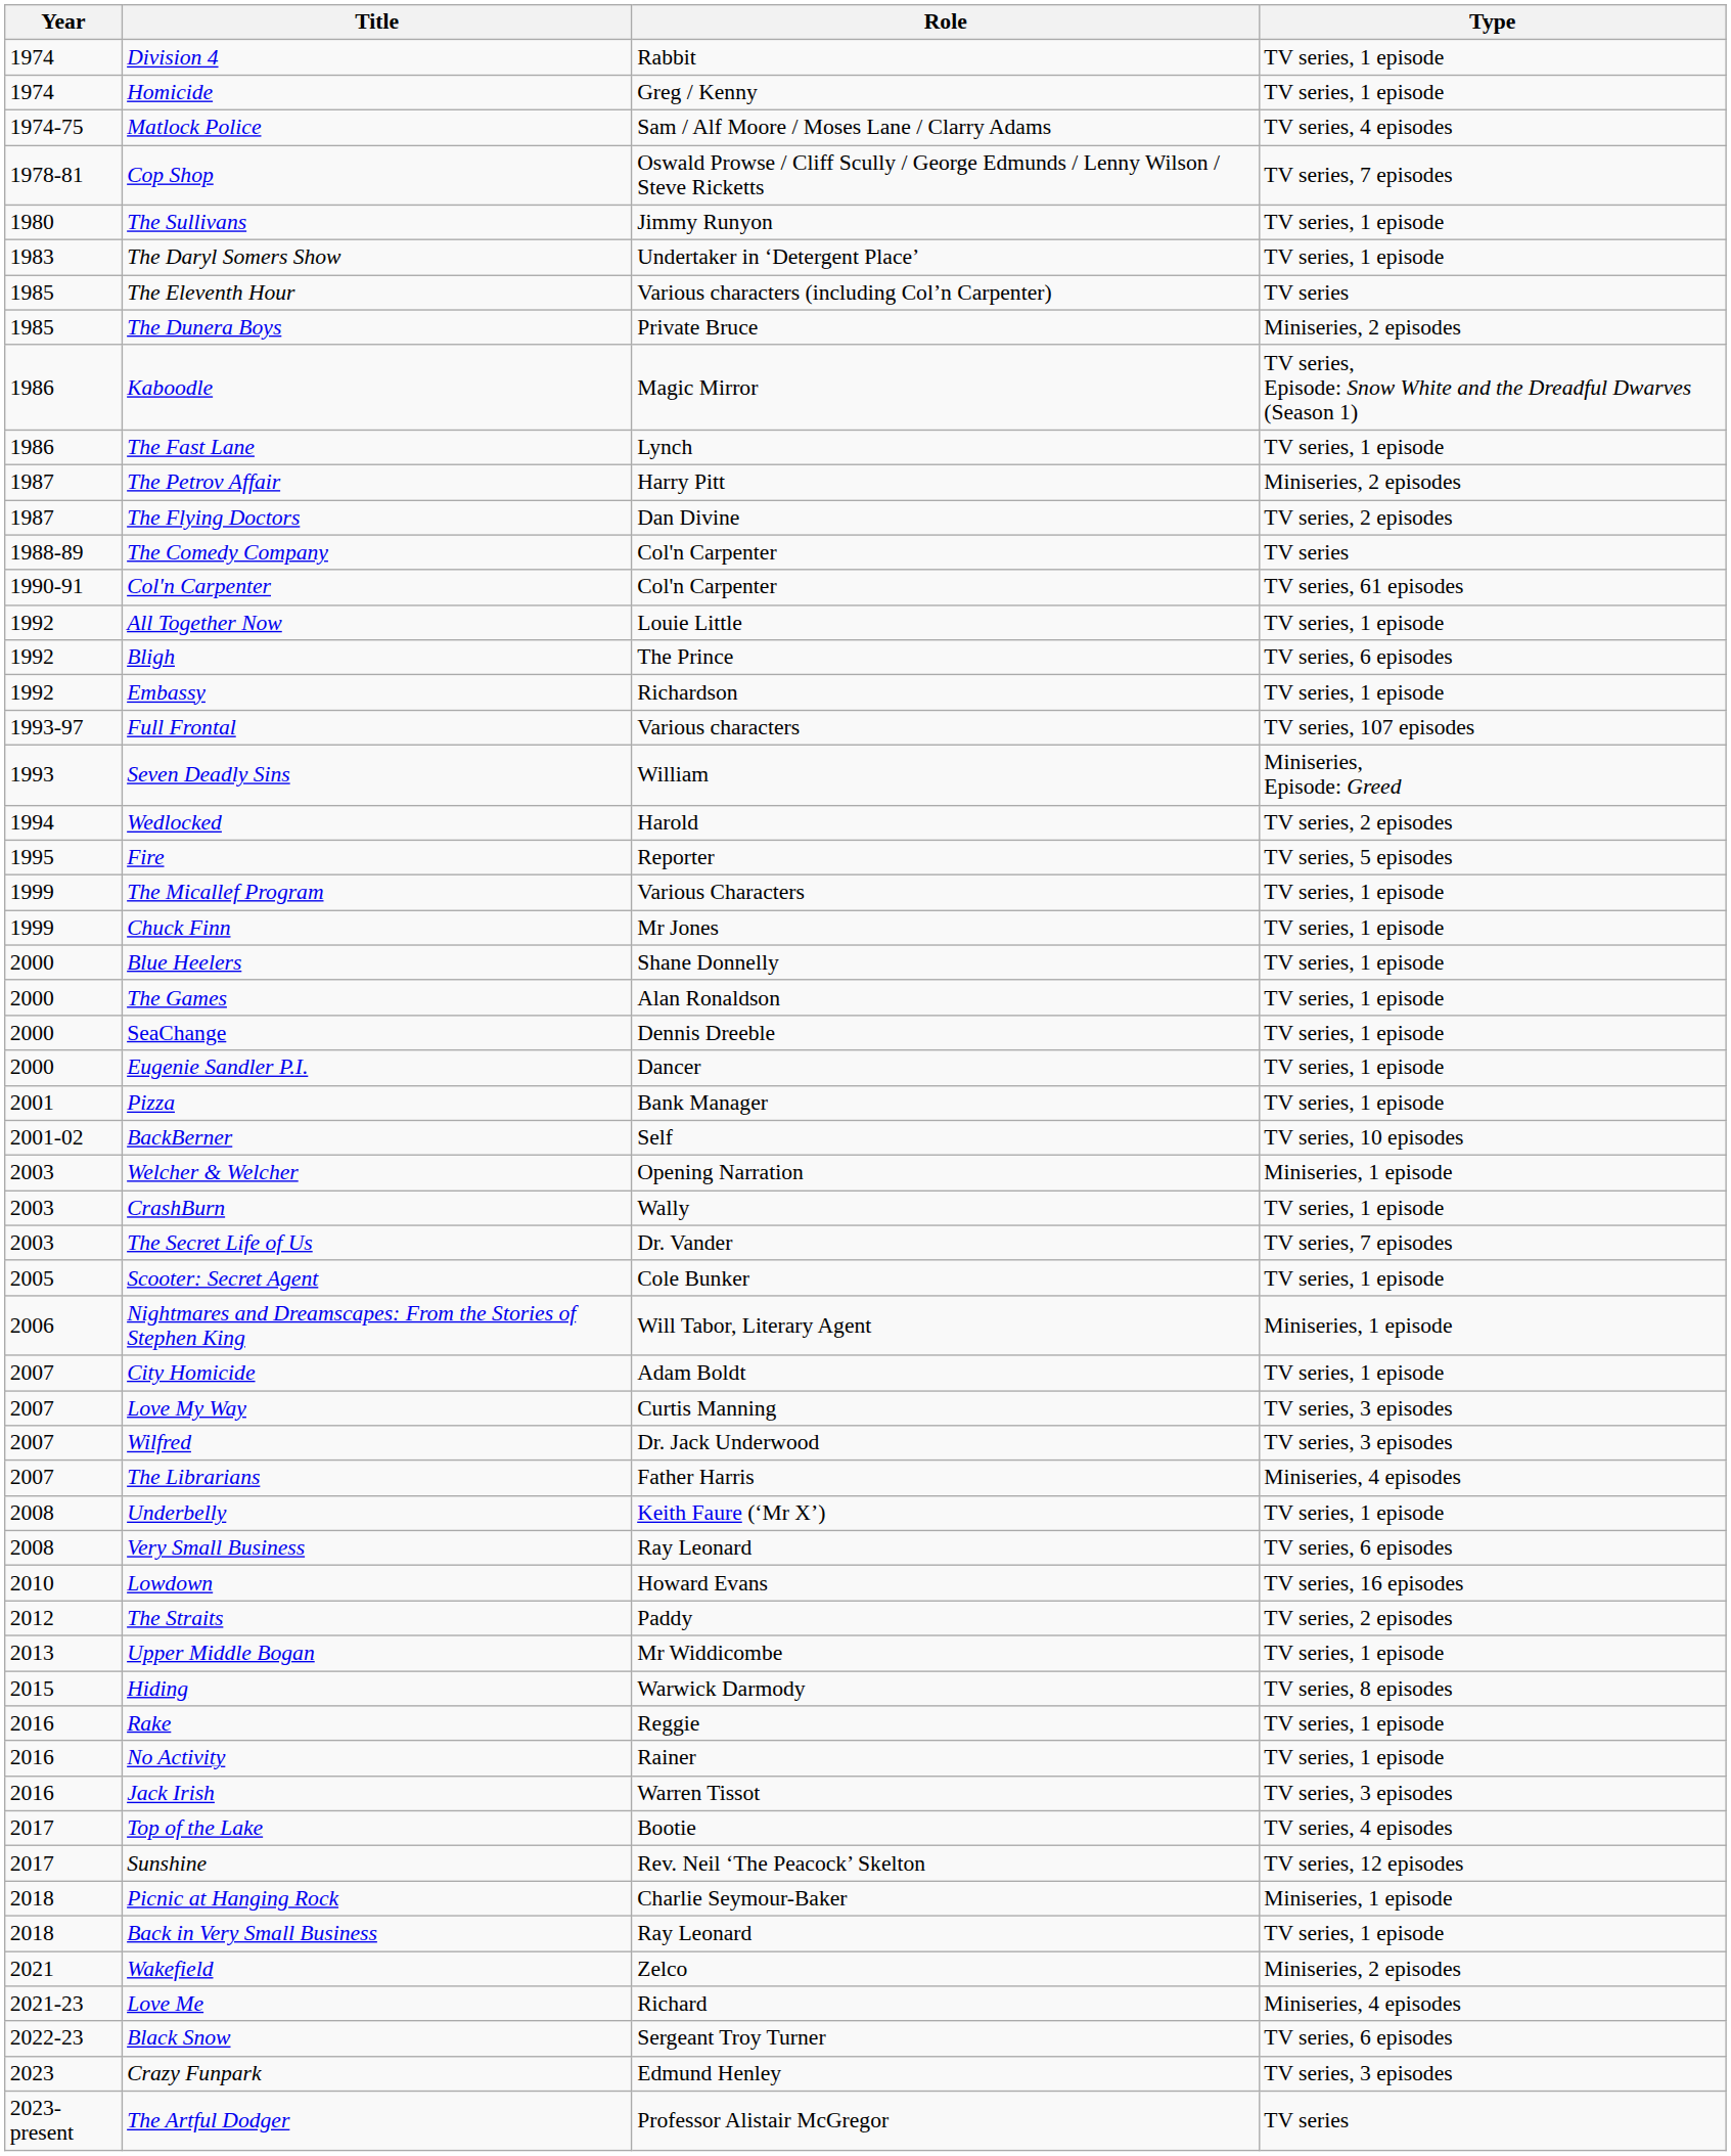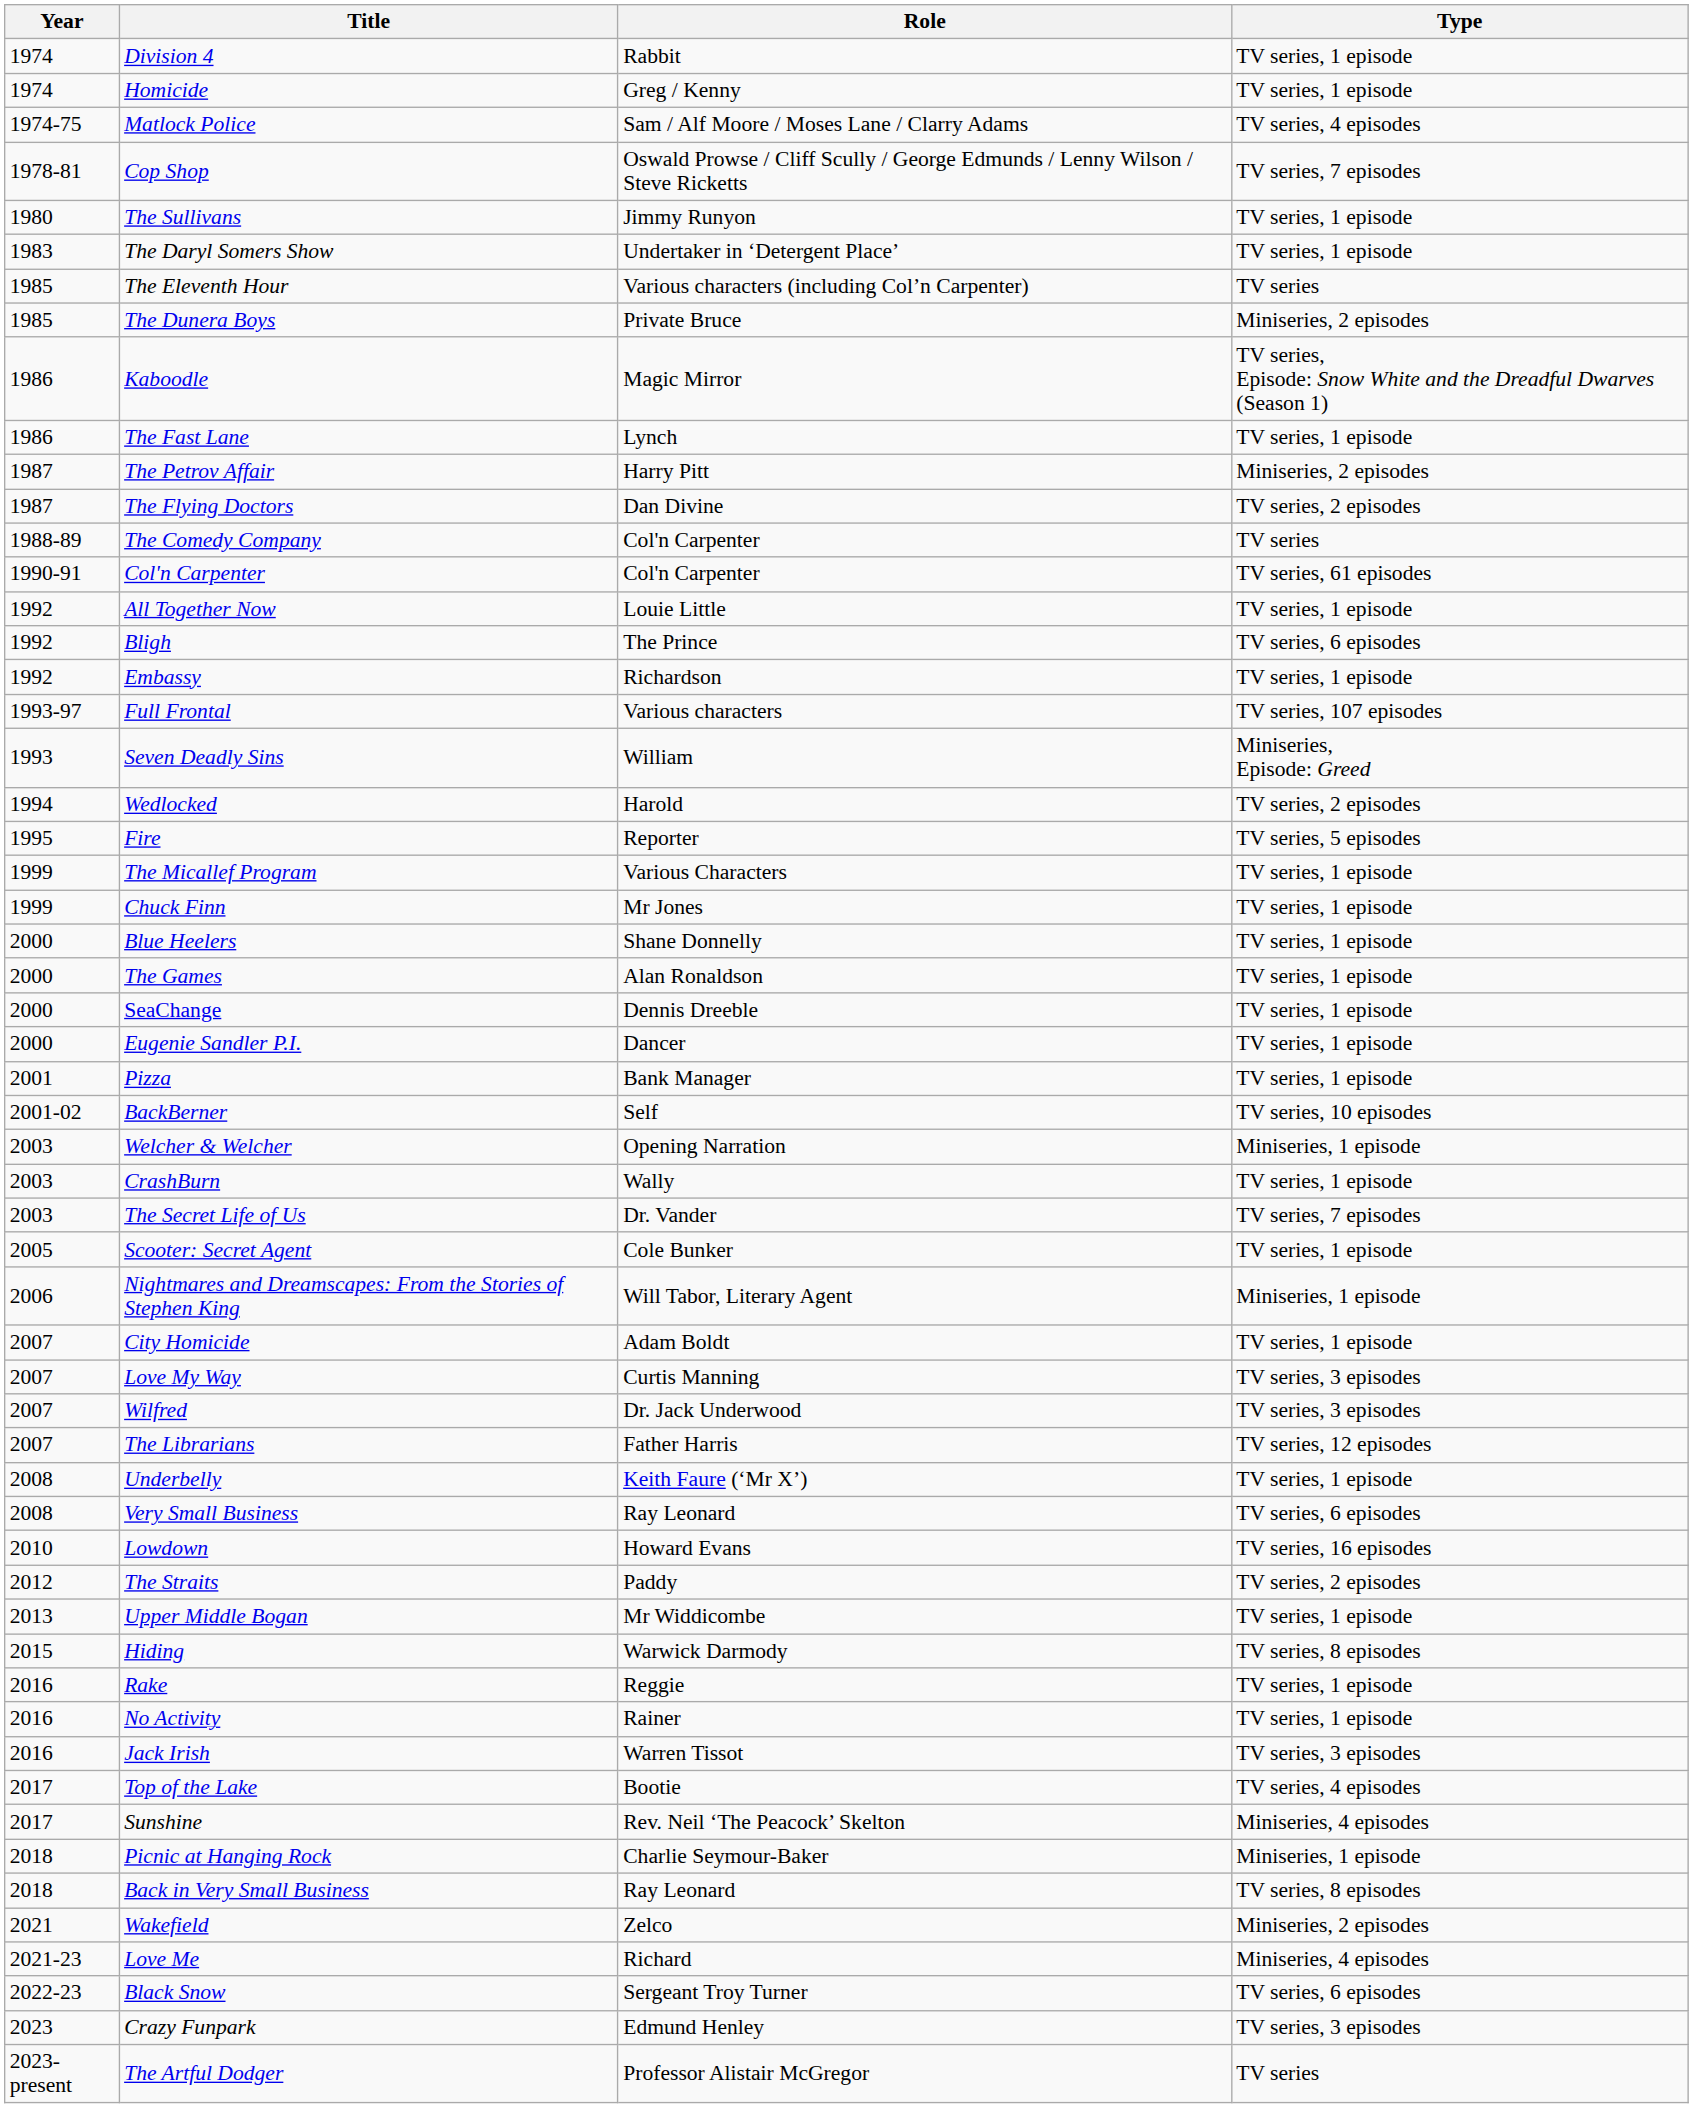 <table class="wikitable">
 <tr>
 <th>Year</th>
 <th>Title</th>
 <th>Role</th>
 <th>Type</th>
 </tr>
 <tr>
 <td>1974</td>
 <td><em><a href='#'>Division 4</a></em></td>
 <td>Rabbit</td>
 <td>TV series, 1 episode</td>
 </tr>
 <tr>
 <td>1974</td>
 <td><em><a href='#'>Homicide</a></em></td>
 <td>Greg / Kenny</td>
 <td>TV series, 1 episode</td>
 </tr>
 <tr>
 <td>1974-75</td>
 <td><em><a href='#'>Matlock Police</a></em></td>
 <td>Sam / Alf Moore / Moses Lane / Clarry Adams</td>
 <td>TV series, 4 episodes</td>
 </tr>
 <tr>
 <td>1978-81</td>
 <td><em><a href='#'>Cop Shop</a></em></td>
 <td>Oswald Prowse / Cliff Scully / George Edmunds / Lenny Wilson / Steve Ricketts</td>
 <td>TV series, 7 episodes</td>
 </tr>
 <tr>
 <td>1980</td>
 <td><em><a href='#'>The Sullivans</a></em></td>
 <td>Jimmy Runyon</td>
 <td>TV series, 1 episode</td>
 </tr>
 <tr>
 <td>1983</td>
 <td><em>The Daryl Somers Show</em></td>
 <td>Undertaker in ‘Detergent Place’</td>
 <td>TV series, 1 episode</td>
 </tr>
 <tr>
 <td>1985</td>
 <td><em>The Eleventh Hour</em></td>
 <td>Various characters (including Col’n Carpenter)</td>
 <td>TV series</td>
 </tr>
 <tr>
 <td>1985</td>
 <td><em><a href='#'>The Dunera Boys</a></em></td>
 <td>Private Bruce</td>
 <td>Miniseries, 2 episodes</td>
 </tr>
 <tr>
 <td>1986</td>
 <td><em><a href='#'>Kaboodle</a> </em></td>
 <td>Magic Mirror</td>
 <td>TV series,<br>Episode: <em>Snow White and the Dreadful Dwarves</em> (Season 1)</td>
 </tr>
 <tr>
 <td>1986</td>
 <td><em><a href='#'>The Fast Lane</a></em></td>
 <td>Lynch</td>
 <td>TV series, 1 episode</td>
 </tr>
 <tr>
 <td>1987</td>
 <td><em><a href='#'>The Petrov Affair</a></em></td>
 <td>Harry Pitt</td>
 <td>Miniseries, 2 episodes</td>
 </tr>
 <tr>
 <td>1987</td>
 <td><em><a href='#'>The Flying Doctors</a></em></td>
 <td>Dan Divine</td>
 <td>TV series, 2 episodes</td>
 </tr>
 <tr>
 <td>1988-89</td>
 <td><em><a href='#'>The Comedy Company</a></em></td>
 <td>Col'n Carpenter</td>
 <td>TV series</td>
 </tr>
 <tr>
 <td>1990-91</td>
 <td><em><a href='#'>Col'n Carpenter</a> </em></td>
 <td>Col'n Carpenter</td>
 <td>TV series, 61 episodes</td>
 </tr>
 <tr>
 <td>1992</td>
 <td><em><a href='#'>All Together Now</a></em></td>
 <td>Louie Little</td>
 <td>TV series, 1 episode</td>
 </tr>
 <tr>
 <td>1992</td>
 <td><em><a href='#'>Bligh</a></em></td>
 <td>The Prince</td>
 <td>TV series, 6 episodes</td>
 </tr>
 <tr>
 <td>1992</td>
 <td><em><a href='#'>Embassy</a></em></td>
 <td>Richardson</td>
 <td>TV series, 1 episode</td>
 </tr>
 <tr>
 <td>1993-97</td>
 <td><em><a href='#'>Full Frontal</a></em></td>
 <td>Various characters</td>
 <td>TV series, 107 episodes</td>
 </tr>
 <tr>
 <td>1993</td>
 <td><em><a href='#'>Seven Deadly Sins</a></em></td>
 <td>William</td>
 <td>Miniseries,<br>Episode: <em>Greed</em></td>
 </tr>
 <tr>
 <td>1994</td>
 <td><em><a href='#'>Wedlocked</a></em></td>
 <td>Harold</td>
 <td>TV series, 2 episodes</td>
 </tr>
 <tr>
 <td>1995</td>
 <td><em><a href='#'>Fire</a></em></td>
 <td>Reporter</td>
 <td>TV series, 5 episodes</td>
 </tr>
 <tr>
 <td>1999</td>
 <td><em><a href='#'>The Micallef Program</a></em></td>
 <td>Various Characters</td>
 <td>TV series, 1 episode</td>
 </tr>
 <tr>
 <td>1999</td>
 <td><em><a href='#'>Chuck Finn</a></em></td>
 <td>Mr Jones</td>
 <td>TV series, 1 episode</td>
 </tr>
 <tr>
 <td>2000</td>
 <td><em><a href='#'>Blue Heelers</a></em></td>
 <td>Shane Donnelly</td>
 <td>TV series, 1 episode</td>
 </tr>
 <tr>
 <td>2000</td>
 <td><em><a href='#'>The Games</a></em></td>
 <td>Alan Ronaldson</td>
 <td>TV series, 1 episode</td>
 </tr>
 <tr>
 <td>2000</td>
 <td><a href='#'>SeaChange</a></td>
 <td>Dennis Dreeble</td>
 <td>TV series, 1 episode</td>
 </tr>
 <tr>
 <td>2000</td>
 <td><em><a href='#'>Eugenie Sandler P.I.</a></em></td>
 <td>Dancer</td>
 <td>TV series, 1 episode</td>
 </tr>
 <tr>
 <td>2001</td>
 <td><em><a href='#'>Pizza</a></em></td>
 <td>Bank Manager</td>
 <td>TV series, 1 episode</td>
 </tr>
 <tr>
 <td>2001-02</td>
 <td><em><a href='#'>BackBerner</a></em></td>
 <td>Self</td>
 <td>TV series, 10 episodes</td>
 </tr>
 <tr>
 <td>2003</td>
 <td><em><a href='#'>Welcher & Welcher</a></em></td>
 <td>Opening Narration</td>
 <td>Miniseries, 1 episode</td>
 </tr>
 <tr>
 <td>2003</td>
 <td><em><a href='#'>CrashBurn</a></em></td>
 <td>Wally</td>
 <td>TV series, 1 episode</td>
 </tr>
 <tr>
 <td>2003</td>
 <td><em><a href='#'>The Secret Life of Us</a></em></td>
 <td>Dr. Vander</td>
 <td>TV series, 7 episodes</td>
 </tr>
 <tr>
 <td>2005</td>
 <td><em><a href='#'>Scooter: Secret Agent</a></em></td>
 <td>Cole Bunker</td>
 <td>TV series, 1 episode</td>
 </tr>
 <tr>
 <td>2006</td>
 <td><em><a href='#'>Nightmares and Dreamscapes: From the Stories of Stephen King</a></em></td>
 <td>Will Tabor, Literary Agent</td>
 <td>Miniseries, 1 episode</td>
 </tr>
 <tr>
 <td>2007</td>
 <td><em><a href='#'>City Homicide</a></em></td>
 <td>Adam Boldt</td>
 <td>TV series, 1 episode</td>
 </tr>
 <tr>
 <td>2007</td>
 <td><em><a href='#'>Love My Way</a></em></td>
 <td>Curtis Manning</td>
 <td>TV series, 3 episodes</td>
 </tr>
 <tr>
 <td>2007</td>
 <td><em><a href='#'>Wilfred</a></em></td>
 <td>Dr. Jack Underwood</td>
 <td>TV series, 3 episodes</td>
 </tr>
 <tr>
 <td>2007</td>
 <td><em><a href='#'>The Librarians</a></em></td>
 <td>Father Harris</td>
-<td>Miniseries, 4 episodes</td>
+<td>TV series, 12 episodes</td>
 </tr>
 <tr>
 <td>2008</td>
 <td><em><a href='#'>Underbelly</a></em></td>
 <td><a href='#'>Keith Faure</a> (‘Mr X’)</td>
 <td>TV series, 1 episode</td>
 </tr>
 <tr>
 <td>2008</td>
 <td><em><a href='#'>Very Small Business</a></em></td>
 <td>Ray Leonard</td>
 <td>TV series, 6 episodes</td>
 </tr>
 <tr>
 <td>2010</td>
 <td><em><a href='#'>Lowdown</a></em></td>
 <td>Howard Evans</td>
 <td>TV series, 16 episodes</td>
 </tr>
 <tr>
 <td>2012</td>
 <td><em><a href='#'>The Straits</a></em></td>
 <td>Paddy</td>
 <td>TV series, 2 episodes</td>
 </tr>
 <tr>
 <td>2013</td>
 <td><em><a href='#'>Upper Middle Bogan</a></em></td>
 <td>Mr Widdicombe</td>
 <td>TV series, 1 episode</td>
 </tr>
 <tr>
 <td>2015</td>
 <td><em><a href='#'>Hiding</a></em></td>
 <td>Warwick Darmody</td>
 <td>TV series, 8 episodes</td>
 </tr>
 <tr>
 <td>2016</td>
 <td><em><a href='#'>Rake</a></em></td>
 <td>Reggie</td>
 <td>TV series, 1 episode</td>
 </tr>
 <tr>
 <td>2016</td>
 <td><em><a href='#'>No Activity</a></em></td>
 <td>Rainer</td>
 <td>TV series, 1 episode</td>
 </tr>
 <tr>
 <td>2016</td>
 <td><em><a href='#'>Jack Irish</a></em></td>
 <td>Warren Tissot</td>
 <td>TV series, 3 episodes</td>
 </tr>
 <tr>
 <td>2017</td>
 <td><em><a href='#'>Top of the Lake</a></em></td>
 <td>Bootie</td>
 <td>TV series, 4 episodes</td>
 </tr>
 <tr>
 <td>2017</td>
 <td><em>Sunshine</em></td>
 <td>Rev. Neil ‘The Peacock’ Skelton</td>
-<td>TV series, 12 episodes</td>
+<td>Miniseries, 4 episodes</td>
 </tr>
 <tr>
 <td>2018</td>
 <td><em><a href='#'>Picnic at Hanging Rock</a></em></td>
 <td>Charlie Seymour-Baker</td>
 <td>Miniseries, 1 episode</td>
 </tr>
 <tr>
 <td>2018</td>
 <td><em><a href='#'>Back in Very Small Business</a></em></td>
 <td>Ray Leonard</td>
-<td>TV series, 1 episode</td>
+<td>TV series, 8 episodes</td>
 </tr>
 <tr>
 <td>2021</td>
 <td><em><a href='#'>Wakefield</a></em></td>
 <td>Zelco</td>
 <td>Miniseries, 2 episodes</td>
 </tr>
 <tr>
 <td>2021-23</td>
 <td><em><a href='#'>Love Me</a></em></td>
 <td>Richard</td>
 <td>Miniseries, 4 episodes</td>
 </tr>
 <tr>
 <td>2022-23</td>
 <td><em><a href='#'>Black Snow</a></em></td>
 <td>Sergeant Troy Turner</td>
 <td>TV series, 6 episodes</td>
 </tr>
 <tr>
 <td>2023</td>
 <td><em>Crazy Funpark</em></td>
 <td>Edmund Henley</td>
 <td>TV series, 3 episodes</td>
 </tr>
 <tr>
 <td>2023-present</td>
 <td><em><a href='#'>The Artful Dodger</a></em></td>
 <td>Professor Alistair McGregor</td>
 <td>TV series</td>
 </tr>
 </table>
